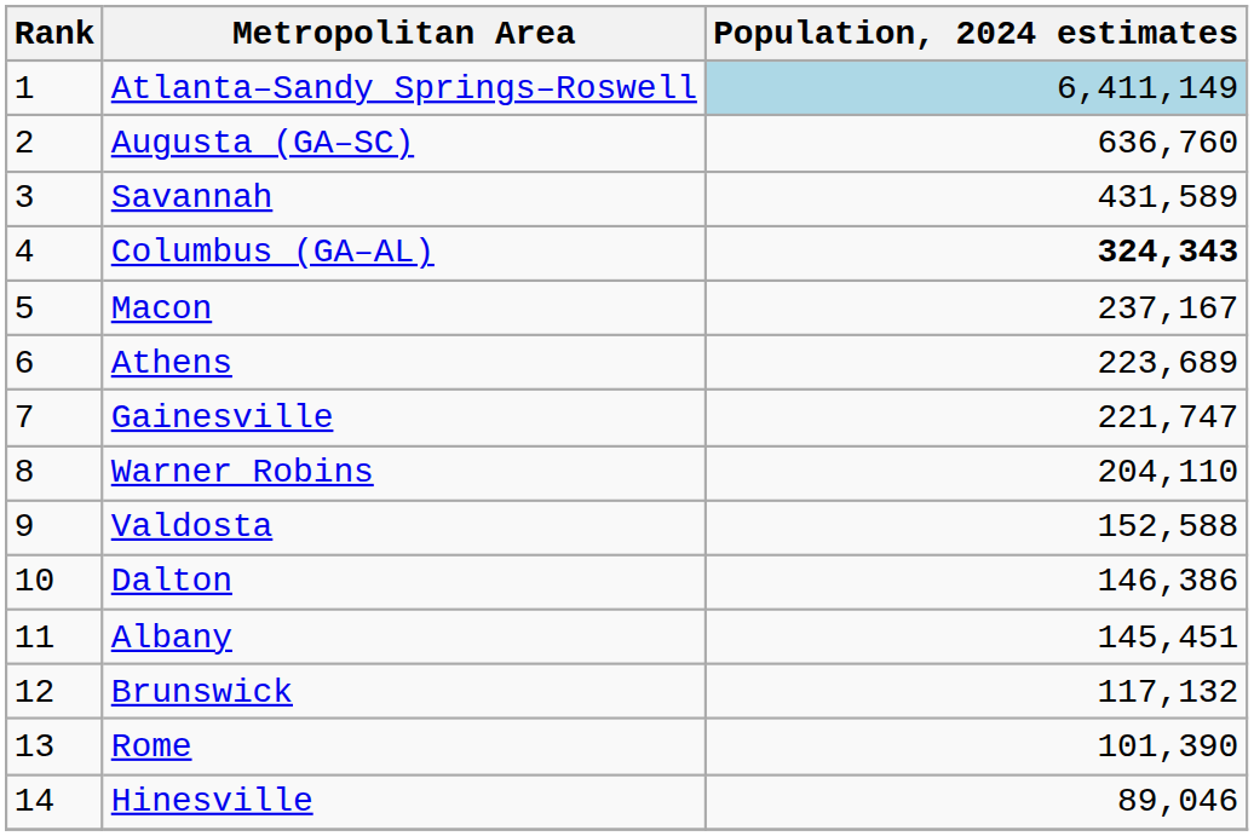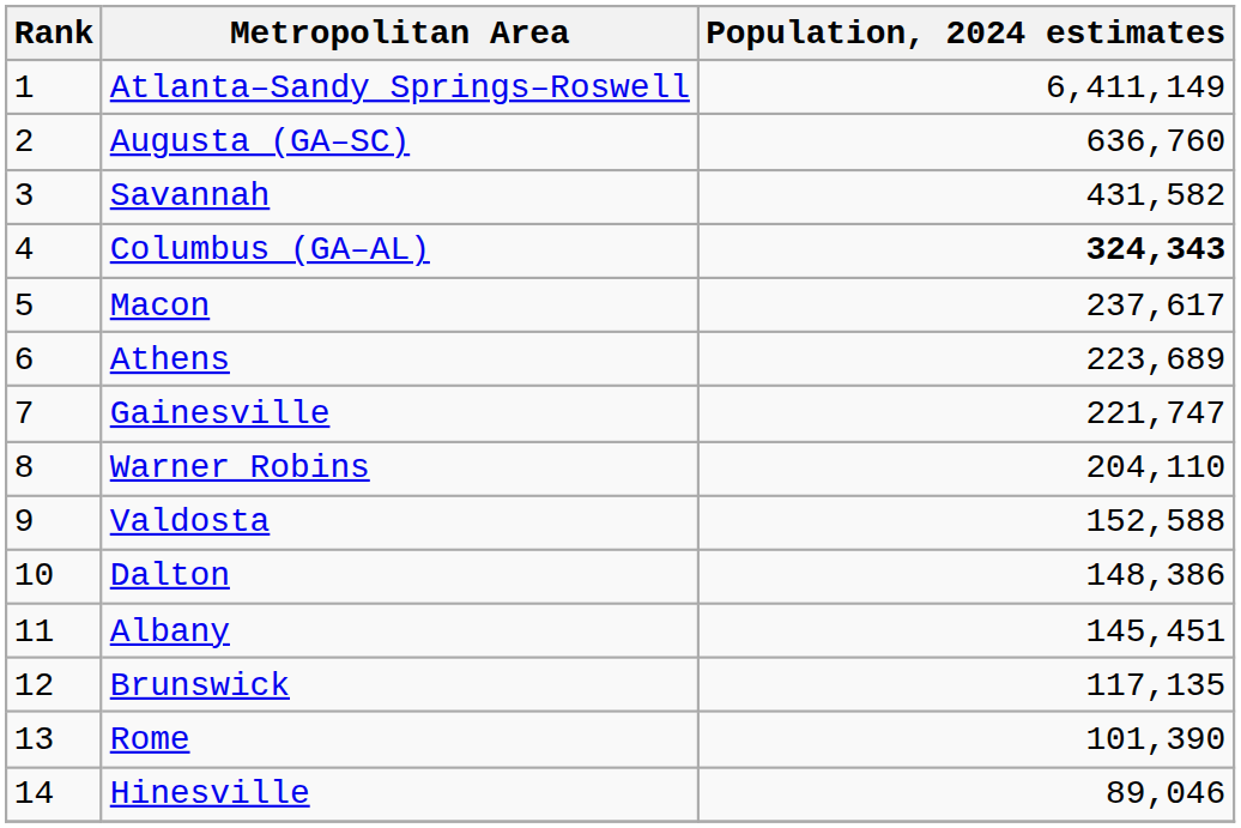 <table class="wikitable">
 <tr>
 <th>Rank</th>
 <th>Metropolitan Area</th>
 <th>Population, 2024 estimates</th>
 </tr>
 <tr>
 <td>1</td>
 <td><a href='#'>Atlanta–Sandy Springs–Roswell</a></td>
-<td align=right style="background: lightblue;">6,411,149</td>
+<td align=right>6,411,149</td>
 </tr>
 <tr>
 <td>2</td>
 <td><a href='#'>Augusta (GA–SC)</a></td>
 <td align=right>636,760</td>
 </tr>
 <tr>
 <td>3</td>
 <td><a href='#'>Savannah</a></td>
-<td align=right>431,589</td>
+<td align=right>431,582</td>
 </tr>
 <tr>
 <td>4</td>
 <td><a href='#'>Columbus (GA–AL)</a></td>
 <td align=right><strong>324,343</strong></td>
 </tr>
 <tr>
 <td>5</td>
 <td><a href='#'>Macon</a></td>
-<td align=right>237,167</td>
+<td align=right>237,617</td>
 </tr>
 <tr>
 <td>6</td>
 <td><a href='#'>Athens</a></td>
 <td align=right>223,689</td>
 </tr>
 <tr>
 <td>7</td>
 <td><a href='#'>Gainesville</a></td>
 <td align=right>221,747</td>
 </tr>
 <tr>
 <td>8</td>
 <td><a href='#'>Warner Robins</a></td>
 <td align=right>204,110</td>
 </tr>
 <tr>
 <td>9</td>
 <td><a href='#'>Valdosta</a></td>
 <td align=right>152,588</td>
 </tr>
 <tr>
 <td>10</td>
 <td><a href='#'>Dalton</a></td>
-<td align=right>146,386</td>
+<td align=right>148,386</td>
 </tr>
 <tr>
 <td>11</td>
 <td><a href='#'>Albany</a></td>
 <td align=right>145,451</td>
 </tr>
 <tr>
 <td>12</td>
 <td><a href='#'>Brunswick</a></td>
-<td align=right>117,132</td>
+<td align=right>117,135</td>
 </tr>
 <tr>
 <td>13</td>
 <td><a href='#'>Rome</a></td>
 <td align=right>101,390</td>
 </tr>
 <tr>
 <td>14</td>
 <td><a href='#'>Hinesville</a></td>
 <td align=right>89,046</td>
 </tr>
 <tr>
 </tr>
 </table>
